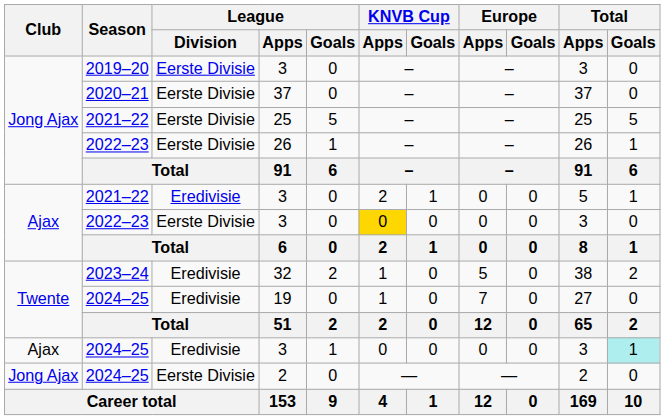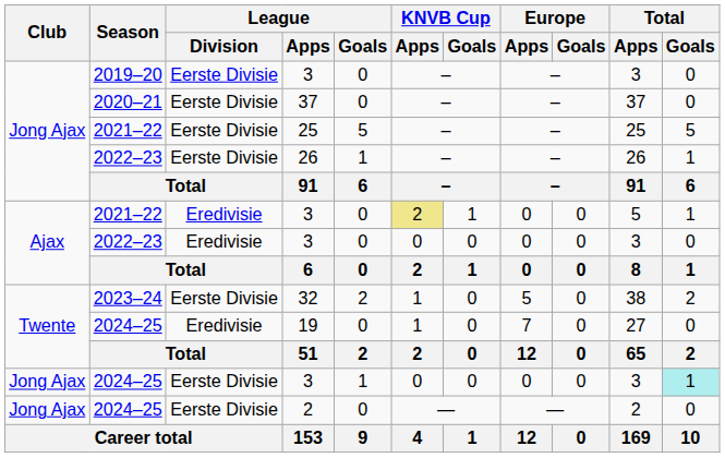 <table class="wikitable" style="text-align:center">
 <tr>
 <th rowspan="2">Club</th>
 <th rowspan="2">Season</th>
 <th colspan="3">League</th>
 <th colspan="2"><a href='#'>KNVB Cup</a></th>
 <th colspan="2">Europe</th>
 <th colspan="2">Total</th>
 </tr>
 <tr>
 <th>Division</th>
 <th>Apps</th>
 <th>Goals</th>
 <th>Apps</th>
 <th>Goals</th>
 <th>Apps</th>
 <th>Goals</th>
 <th>Apps</th>
 <th>Goals</th>
 </tr>
 <tr>
 <td rowspan="5"><a href='#'>Jong Ajax</a></td>
 <td><a href='#'>2019–20</a></td>
 <td><a href='#'>Eerste Divisie</a></td>
 <td>3</td>
 <td>0</td>
 <td colspan="2">–</td>
 <td colspan="2">–</td>
 <td>3</td>
 <td>0</td>
 </tr>
 <tr>
 <td><a href='#'>2020–21</a></td>
 <td>Eerste Divisie</td>
 <td>37</td>
 <td>0</td>
 <td colspan="2">–</td>
 <td colspan="2">–</td>
 <td>37</td>
 <td>0</td>
 </tr>
 <tr>
 <td><a href='#'>2021–22</a></td>
 <td>Eerste Divisie</td>
 <td>25</td>
 <td>5</td>
 <td colspan="2">–</td>
 <td colspan="2">–</td>
 <td>25</td>
 <td>5</td>
 </tr>
 <tr>
 <td><a href='#'>2022–23</a></td>
 <td>Eerste Divisie</td>
 <td>26</td>
 <td>1</td>
 <td colspan="2">–</td>
 <td colspan="2">–</td>
 <td>26</td>
 <td>1</td>
 </tr>
 <tr>
 <th colspan="2">Total</th>
 <th>91</th>
 <th>6</th>
 <th colspan="2">–</th>
 <th colspan="2">–</th>
 <th>91</th>
 <th>6</th>
 </tr>
 <tr>
 <td rowspan="3"><a href='#'>Ajax</a></td>
 <td><a href='#'>2021–22</a></td>
 <td><a href='#'>Eredivisie</a></td>
 <td>3</td>
 <td>0</td>
-<td>2</td>
+<td style="background: khaki;">2</td>
 <td>1</td>
 <td>0</td>
 <td>0</td>
 <td>5</td>
 <td>1</td>
 </tr>
 <tr>
 <td><a href='#'>2022–23</a></td>
-<td>Eerste Divisie</td>
+<td>Eredivisie</td>
 <td>3</td>
 <td>0</td>
-<td style="background: gold;">0</td>
+<td>0</td>
 <td>0</td>
 <td>0</td>
 <td>0</td>
 <td>3</td>
 <td>0</td>
 </tr>
 <tr>
 <th colspan="2">Total</th>
 <th>6</th>
 <th>0</th>
 <th>2</th>
 <th>1</th>
 <th>0</th>
 <th>0</th>
 <th>8</th>
 <th>1</th>
 </tr>
 <tr>
 <td rowspan="3"><a href='#'>Twente</a></td>
 <td><a href='#'>2023–24</a></td>
-<td>Eredivisie</td>
+<td>Eerste Divisie</td>
 <td>32</td>
 <td>2</td>
 <td>1</td>
 <td>0</td>
 <td>5</td>
 <td>0</td>
 <td>38</td>
 <td>2</td>
 </tr>
 <tr>
 <td><a href='#'>2024–25</a></td>
 <td>Eredivisie</td>
 <td>19</td>
 <td>0</td>
 <td>1</td>
 <td>0</td>
 <td>7</td>
 <td>0</td>
 <td>27</td>
 <td>0</td>
 </tr>
 <tr>
 <th colspan="2">Total</th>
 <th>51</th>
 <th>2</th>
 <th>2</th>
 <th>0</th>
 <th>12</th>
 <th>0</th>
 <th>65</th>
 <th>2</th>
 </tr>
 <tr>
-<td>Ajax</td>
+<td><a href='#'>Jong Ajax</a></td>
 <td><a href='#'>2024–25</a></td>
-<td>Eredivisie</td>
+<td>Eerste Divisie</td>
 <td>3</td>
 <td>1</td>
 <td>0</td>
 <td>0</td>
 <td>0</td>
 <td>0</td>
 <td>3</td>
 <td style="background: paleturquoise;">1</td>
 </tr>
 <tr>
 <td><a href='#'>Jong Ajax</a></td>
 <td><a href='#'>2024–25</a></td>
 <td>Eerste Divisie</td>
 <td>2</td>
 <td>0</td>
 <td colspan="2">—</td>
 <td colspan="2">—</td>
 <td>2</td>
 <td>0</td>
 </tr>
 <tr>
 <th colspan="3">Career total</th>
 <th>153</th>
 <th>9</th>
 <th>4</th>
 <th>1</th>
 <th>12</th>
 <th>0</th>
 <th>169</th>
 <th>10</th>
 </tr>
 </table>
